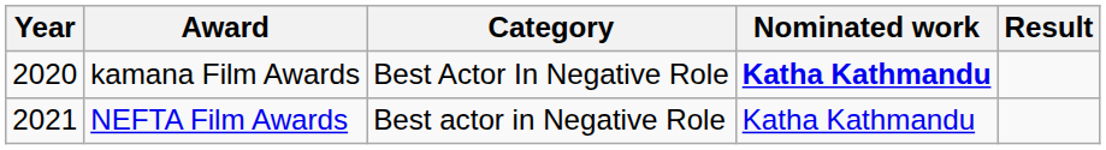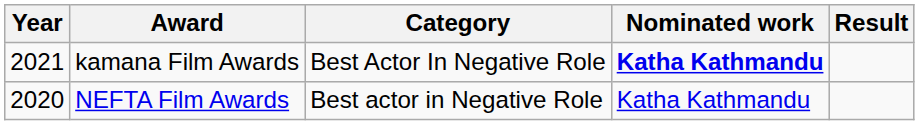 <table class="wikitable">
 <tr>
 <th>Year</th>
 <th>Award</th>
 <th>Category</th>
 <th>Nominated work</th>
 <th>Result</th>
 </tr>
 <tr>
-<td>2020</td>
+<td>2021</td>
 <td>kamana Film Awards</td>
 <td>Best Actor In Negative Role</td>
 <td><strong><a href='#'>Katha Kathmandu</a></strong></td>
 <td> </td>
 </tr>
 <tr>
-<td>2021</td>
+<td>2020</td>
 <td><a href='#'>NEFTA Film Awards</a></td>
 <td>Best actor in Negative Role</td>
 <td><a href='#'>Katha Kathmandu</a></td>
 <td></td>
 </tr>
 </table>
